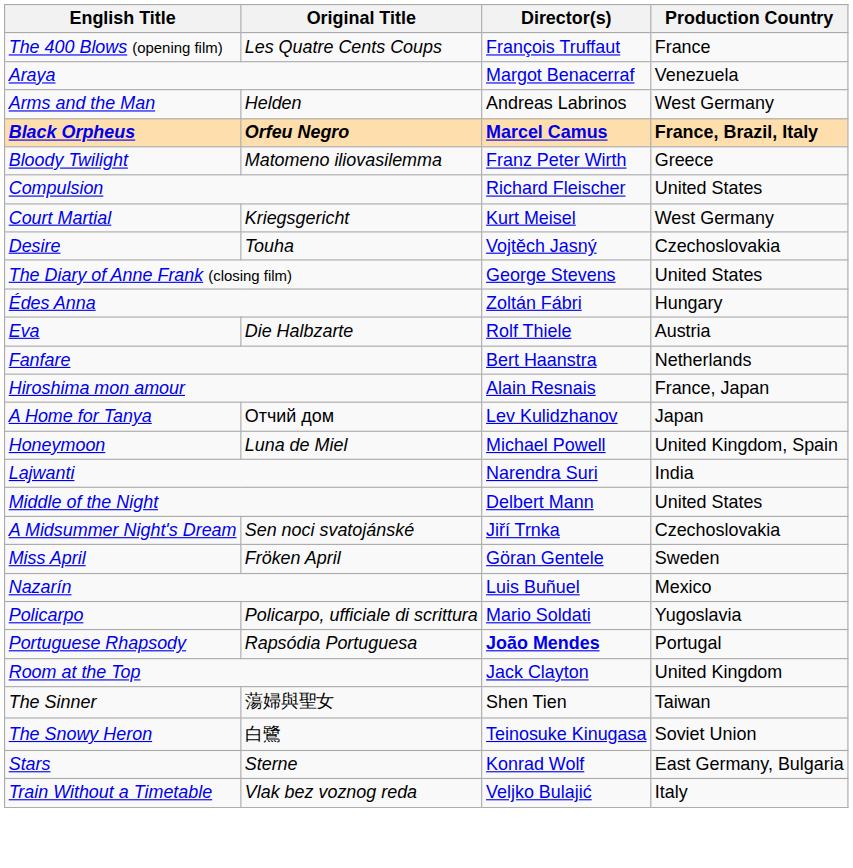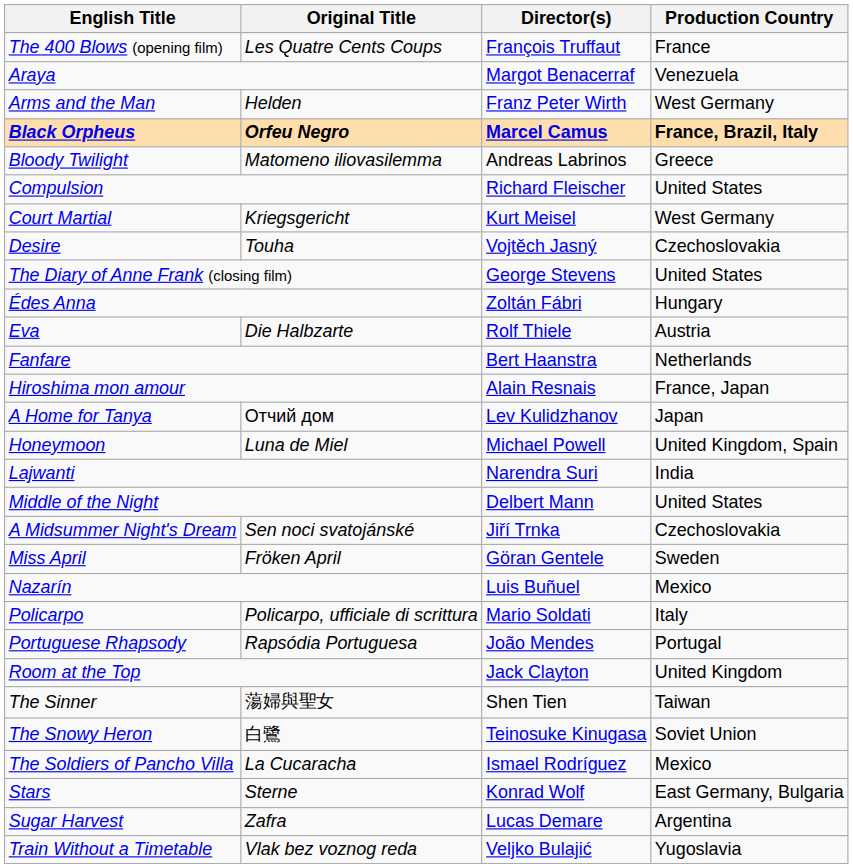 <table class="wikitable">
 <tr>
 <th>English Title</th>
 <th>Original Title</th>
 <th>Director(s)</th>
 <th>Production Country</th>
 </tr>
 <tr>
 <td><em><a href='#'>The 400 Blows</a></em> <small>(opening film)</small></td>
 <td><em>Les Quatre Cents Coups</em></td>
 <td><a href='#'>François Truffaut</a></td>
 <td>France</td>
 </tr>
 <tr>
 <td colspan="2"><em><a href='#'>Araya</a></em></td>
 <td><a href='#'>Margot Benacerraf</a></td>
 <td>Venezuela</td>
 </tr>
 <tr>
 <td><em><a href='#'>Arms and the Man</a></em></td>
 <td><em>Helden</em></td>
-<td>Andreas Labrinos</td>
+<td><a href='#'>Franz Peter Wirth</a></td>
 <td>West Germany</td>
 </tr>
 <tr style="background:#FFDEAD;">
 <td><strong><em><a href='#'>Black Orpheus</a></em></strong></td>
 <td><strong><em>Orfeu Negro</em></strong></td>
 <td><strong><a href='#'>Marcel Camus</a></strong></td>
 <td><strong>France, Brazil, Italy</strong></td>
 </tr>
 <tr>
 <td><em><a href='#'>Bloody Twilight</a></em></td>
 <td><em>Matomeno iliovasilemma</em></td>
-<td><a href='#'>Franz Peter Wirth</a></td>
+<td>Andreas Labrinos</td>
 <td>Greece</td>
 </tr>
 <tr>
 <td colspan="2"><em><a href='#'>Compulsion</a></em></td>
 <td><a href='#'>Richard Fleischer</a></td>
 <td>United States</td>
 </tr>
 <tr>
 <td><em><a href='#'>Court Martial</a></em></td>
 <td><em>Kriegsgericht</em></td>
 <td><a href='#'>Kurt Meisel</a></td>
 <td>West Germany</td>
 </tr>
 <tr>
 <td><em><a href='#'>Desire</a></em></td>
 <td><em>Touha</em></td>
 <td><a href='#'>Vojtěch Jasný</a></td>
 <td>Czechoslovakia</td>
 </tr>
 <tr>
 <td colspan="2"><em><a href='#'>The Diary of Anne Frank</a></em> <small>(closing film)</small></td>
 <td><a href='#'>George Stevens</a></td>
 <td>United States</td>
 </tr>
 <tr>
 <td colspan="2"><em><a href='#'>Édes Anna</a></em></td>
 <td><a href='#'>Zoltán Fábri</a></td>
 <td>Hungary</td>
 </tr>
 <tr>
 <td><em><a href='#'>Eva</a></em></td>
 <td><em>Die Halbzarte</em></td>
 <td><a href='#'>Rolf Thiele</a></td>
 <td>Austria</td>
 </tr>
 <tr>
 <td colspan="2"><em><a href='#'>Fanfare</a></em></td>
 <td><a href='#'>Bert Haanstra</a></td>
 <td>Netherlands</td>
 </tr>
 <tr>
 <td colspan="2"><em><a href='#'>Hiroshima mon amour</a></em></td>
 <td><a href='#'>Alain Resnais</a></td>
 <td>France, Japan</td>
 </tr>
 <tr>
 <td><em><a href='#'>A Home for Tanya</a></em></td>
 <td>Отчий дом</td>
 <td><a href='#'>Lev Kulidzhanov</a></td>
 <td>Japan</td>
 </tr>
 <tr>
 <td><em><a href='#'>Honeymoon</a></em></td>
 <td><em>Luna de Miel</em></td>
 <td><a href='#'>Michael Powell</a></td>
 <td>United Kingdom, Spain</td>
 </tr>
 <tr>
 <td colspan="2"><em><a href='#'>Lajwanti</a></em></td>
 <td><a href='#'>Narendra Suri</a></td>
 <td>India</td>
 </tr>
 <tr>
 <td colspan="2"><em><a href='#'>Middle of the Night</a></em></td>
 <td><a href='#'>Delbert Mann</a></td>
 <td>United States</td>
 </tr>
 <tr>
 <td><em><a href='#'>A Midsummer Night's Dream</a></em></td>
 <td><em>Sen noci svatojánské</em></td>
 <td><a href='#'>Jiří Trnka</a></td>
 <td>Czechoslovakia</td>
 </tr>
 <tr>
 <td><em><a href='#'>Miss April</a></em></td>
 <td><em>Fröken April</em></td>
 <td><a href='#'>Göran Gentele</a></td>
 <td>Sweden</td>
 </tr>
 <tr>
 <td colspan="2"><em><a href='#'>Nazarín</a></em></td>
 <td><a href='#'>Luis Buñuel</a></td>
 <td>Mexico</td>
 </tr>
 <tr>
 <td><em><a href='#'>Policarpo</a></em></td>
 <td><em>Policarpo, ufficiale di scrittura</em></td>
 <td><a href='#'>Mario Soldati</a></td>
-<td>Yugoslavia</td>
+<td>Italy</td>
 </tr>
 <tr>
 <td><em><a href='#'>Portuguese Rhapsody</a></em></td>
 <td><em>Rapsódia Portuguesa</em></td>
-<td><strong><a href='#'>João Mendes</a></strong></td>
+<td><a href='#'>João Mendes</a></td>
 <td>Portugal</td>
 </tr>
 <tr>
 <td colspan="2"><em><a href='#'>Room at the Top</a></em></td>
 <td><a href='#'>Jack Clayton</a></td>
 <td>United Kingdom</td>
 </tr>
 <tr>
 <td><em>The Sinner</em></td>
 <td>蕩婦與聖女</td>
 <td>Shen Tien</td>
 <td>Taiwan</td>
 </tr>
 <tr>
 <td><em><a href='#'>The Snowy Heron</a></em></td>
 <td>白鷺</td>
 <td><a href='#'>Teinosuke Kinugasa</a></td>
 <td>Soviet Union</td>
 </tr>
 <tr>
+<td><em><a href='#'>The Soldiers of Pancho Villa</a></em></td>
+<td><em>La Cucaracha</em></td>
+<td><a href='#'>Ismael Rodríguez</a></td>
+<td>Mexico</td>
+</tr>
+<tr>
 <td><em><a href='#'>Stars</a></em></td>
 <td><em>Sterne</em></td>
 <td><a href='#'>Konrad Wolf</a></td>
 <td>East Germany, Bulgaria</td>
 </tr>
 <tr>
+<td><em><a href='#'>Sugar Harvest</a></em></td>
+<td><em>Zafra</em></td>
+<td><a href='#'>Lucas Demare</a></td>
+<td>Argentina</td>
+</tr>
+<tr>
 <td><em><a href='#'>Train Without a Timetable</a></em></td>
 <td><em>Vlak bez voznog reda</em></td>
 <td><a href='#'>Veljko Bulajić</a></td>
-<td>Italy</td>
+<td>Yugoslavia</td>
 </tr>
 </table>
